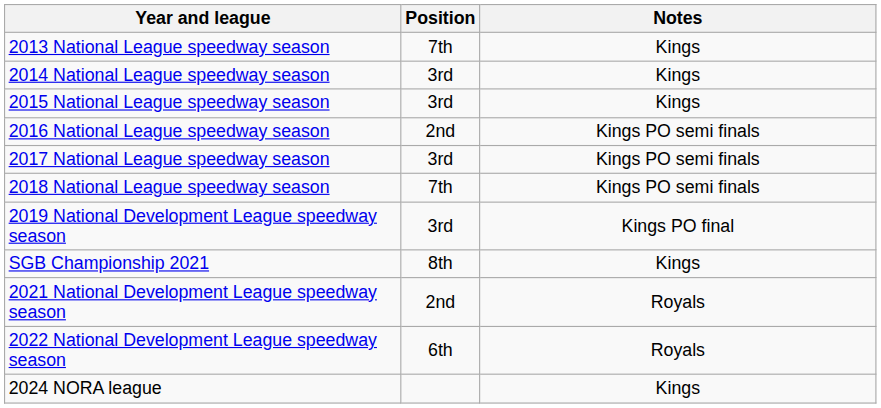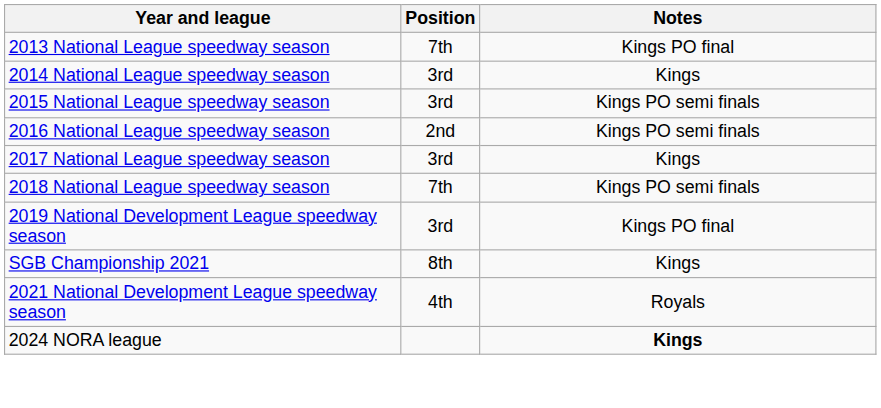 <table class="wikitable">
 <tr>
 <th width=350>Year and league</th>
 <th width=50>Position</th>
 <th width=350>Notes</th>
 </tr>
 <tr align=center>
 <td align="left"><a href='#'>2013 National League speedway season</a></td>
 <td>7th</td>
-<td>Kings</td>
+<td>Kings PO final</td>
 </tr>
 <tr align=center>
 <td align="left"><a href='#'>2014 National League speedway season</a></td>
 <td>3rd</td>
 <td>Kings</td>
 </tr>
 <tr align=center>
 <td align="left"><a href='#'>2015 National League speedway season</a></td>
 <td>3rd</td>
-<td>Kings</td>
+<td>Kings PO semi finals</td>
 </tr>
 <tr align=center>
 <td align="left"><a href='#'>2016 National League speedway season</a></td>
 <td>2nd</td>
 <td>Kings PO semi finals</td>
 </tr>
 <tr align=center>
 <td align="left"><a href='#'>2017 National League speedway season</a></td>
 <td>3rd</td>
-<td>Kings PO semi finals</td>
+<td>Kings</td>
 </tr>
 <tr align=center>
 <td align="left"><a href='#'>2018 National League speedway season</a></td>
 <td>7th</td>
 <td>Kings PO semi finals</td>
 </tr>
 <tr align=center>
 <td align="left"><a href='#'>2019 National Development League speedway season</a></td>
 <td>3rd</td>
 <td>Kings PO final</td>
 </tr>
 <tr align=center>
 <td align="left"><a href='#'>SGB Championship 2021</a></td>
 <td>8th</td>
 <td>Kings</td>
 </tr>
 <tr align=center>
 <td align="left"><a href='#'>2021 National Development League speedway season</a></td>
-<td>2nd</td>
-<td>Royals</td>
-</tr>
-<tr align=center>
-<td align="left"><a href='#'>2022 National Development League speedway season</a></td>
-<td>6th</td>
+<td>4th</td>
 <td>Royals</td>
 </tr>
 <tr align=center>
 <td align="left">2024 NORA league</td>
 <td></td>
-<td>Kings</td>
+<td><strong>Kings</strong></td>
 </tr>
 </table>
